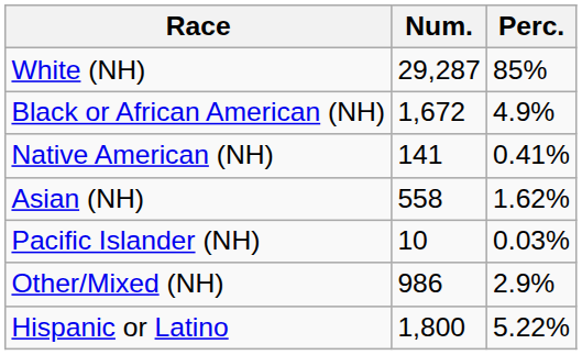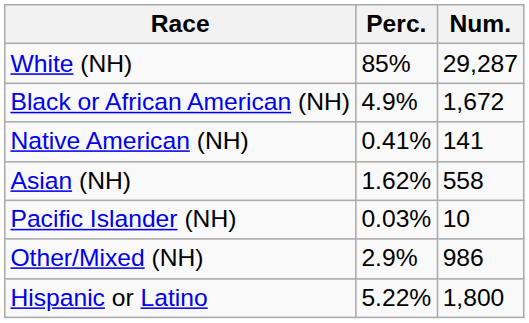 <table class="wikitable">
 <tr>
 <th>Race</th>
+<th>Perc.</th>
 <th>Num.</th>
-<th>Perc.</th>
 </tr>
 <tr>
 <td><a href='#'>White</a> (NH)</td>
+<td>85%</td>
 <td>29,287</td>
-<td>85%</td>
 </tr>
 <tr>
 <td><a href='#'>Black or African American</a> (NH)</td>
+<td>4.9%</td>
 <td>1,672</td>
-<td>4.9%</td>
 </tr>
 <tr>
 <td><a href='#'>Native American</a> (NH)</td>
+<td>0.41%</td>
 <td>141</td>
-<td>0.41%</td>
 </tr>
 <tr>
 <td><a href='#'>Asian</a> (NH)</td>
+<td>1.62%</td>
 <td>558</td>
-<td>1.62%</td>
 </tr>
 <tr>
 <td><a href='#'>Pacific Islander</a> (NH)</td>
+<td>0.03%</td>
 <td>10</td>
-<td>0.03%</td>
 </tr>
 <tr>
 <td><a href='#'>Other/Mixed</a> (NH)</td>
+<td>2.9%</td>
 <td>986</td>
-<td>2.9%</td>
 </tr>
 <tr>
 <td><a href='#'>Hispanic</a> or <a href='#'>Latino</a></td>
+<td>5.22%</td>
 <td>1,800</td>
-<td>5.22%</td>
 </tr>
 </table>
